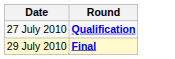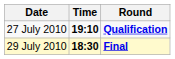 <table class="wikitable">
 <tr>
 <th>Date</th>
+<th>Time</th>
 <th>Round</th>
 </tr>
 <tr>
 <td>27 July 2010</td>
+<td><strong>19:10</strong></td>
 <td><strong><a href='#'>Qualification</a></strong></td>
 </tr>
 <tr style=background:lemonchiffon>
 <td>29 July 2010</td>
+<td><strong>18:30</strong></td>
 <td><strong><a href='#'>Final</a></strong></td>
 </tr>
 </table>
